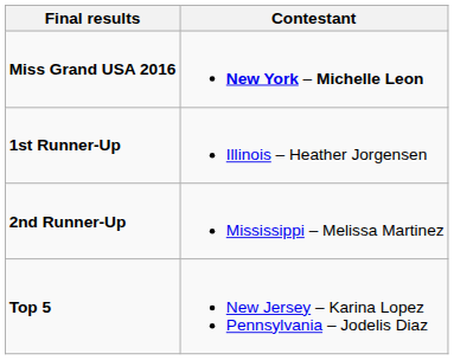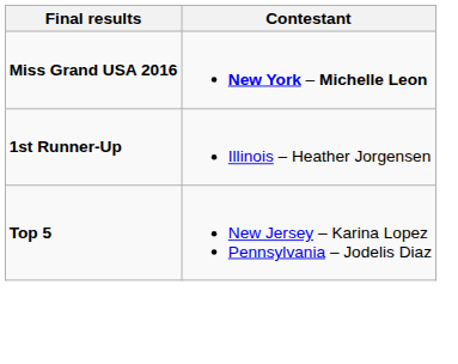 <table class="wikitable" style="font-size: 95%;">
 <tr>
 <th>Final results</th>
 <th>Contestant</th>
 </tr>
 <tr>
 <td><strong>Miss Grand USA 2016</strong></td>
 <td><br><ul><li><strong><a href='#'>New York</a></strong> – <strong>Michelle Leon</strong></li></ul></td>
 </tr>
 <tr>
 <td><strong>1st Runner-Up</strong></td>
 <td><br><ul><li><a href='#'>Illinois</a> – Heather Jorgensen</li></ul></td>
 </tr>
 <tr>
-<td><strong>2nd Runner-Up</strong></td>
-<td><br><ul><li><a href='#'>Mississippi</a> – Melissa Martinez</li></ul></td>
-</tr>
-<tr>
 <td><strong>Top 5</strong></td>
 <td><br><ul><li><a href='#'>New Jersey</a> – Karina Lopez</li><li><a href='#'>Pennsylvania</a> – Jodelis Diaz</li></ul></td>
 </tr>
 </table>
